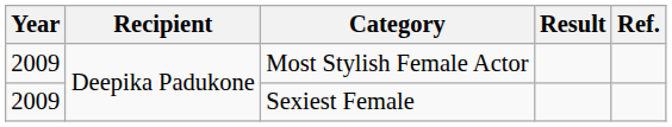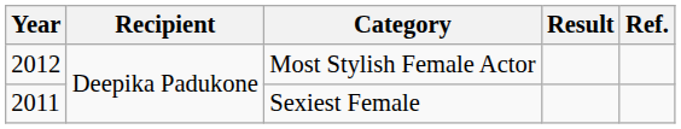 <table class="wikitable">
 <tr>
 <th>Year</th>
 <th>Recipient</th>
 <th>Category</th>
 <th>Result</th>
 <th>Ref.</th>
 </tr>
 <tr>
-<td>2009</td>
+<td>2012</td>
 <td rowspan="2">Deepika Padukone</td>
 <td>Most Stylish Female Actor</td>
 <td></td>
 <td></td>
 </tr>
 <tr>
-<td>2009</td>
+<td>2011</td>
 <td>Sexiest Female</td>
 <td></td>
 <td></td>
 </tr>
 </table>
